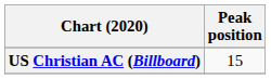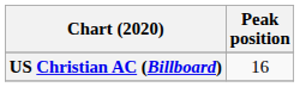 <table class="wikitable sortable plainrowheaders" style="text-align:center">
 <tr>
 <th scope="col">Chart (2020)</th>
 <th scope="col">Peak<br> position</th>
 </tr>
 <tr>
 </tr>
 <tr>
 </tr>
 <tr>
 <th scope="row">US <a href='#'>Christian AC</a> (<em><a href='#'>Billboard</a></em>)</th>
-<td>15</td>
+<td>16</td>
 </tr>
 <tr>
 </tr>
 </table>
